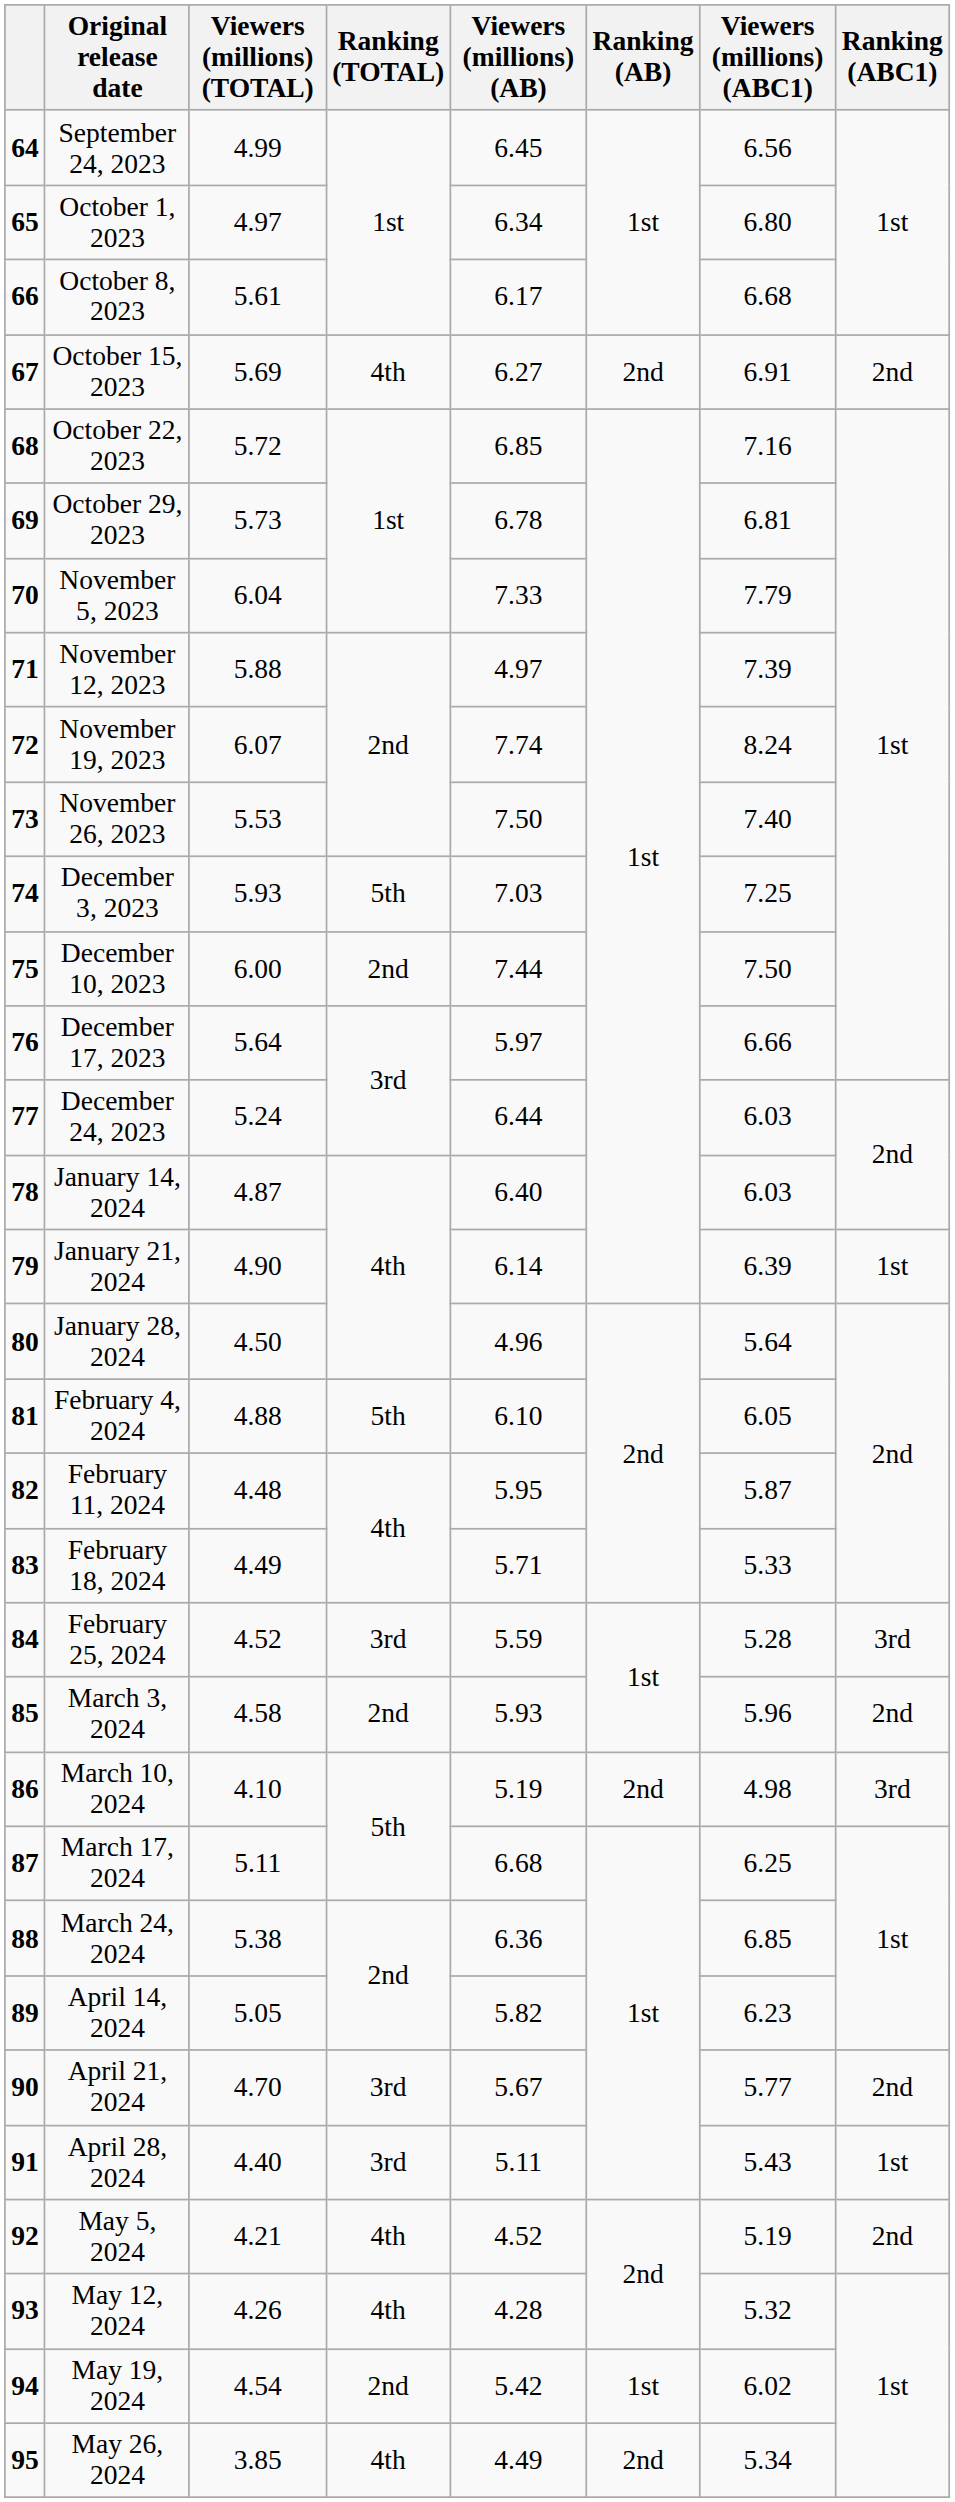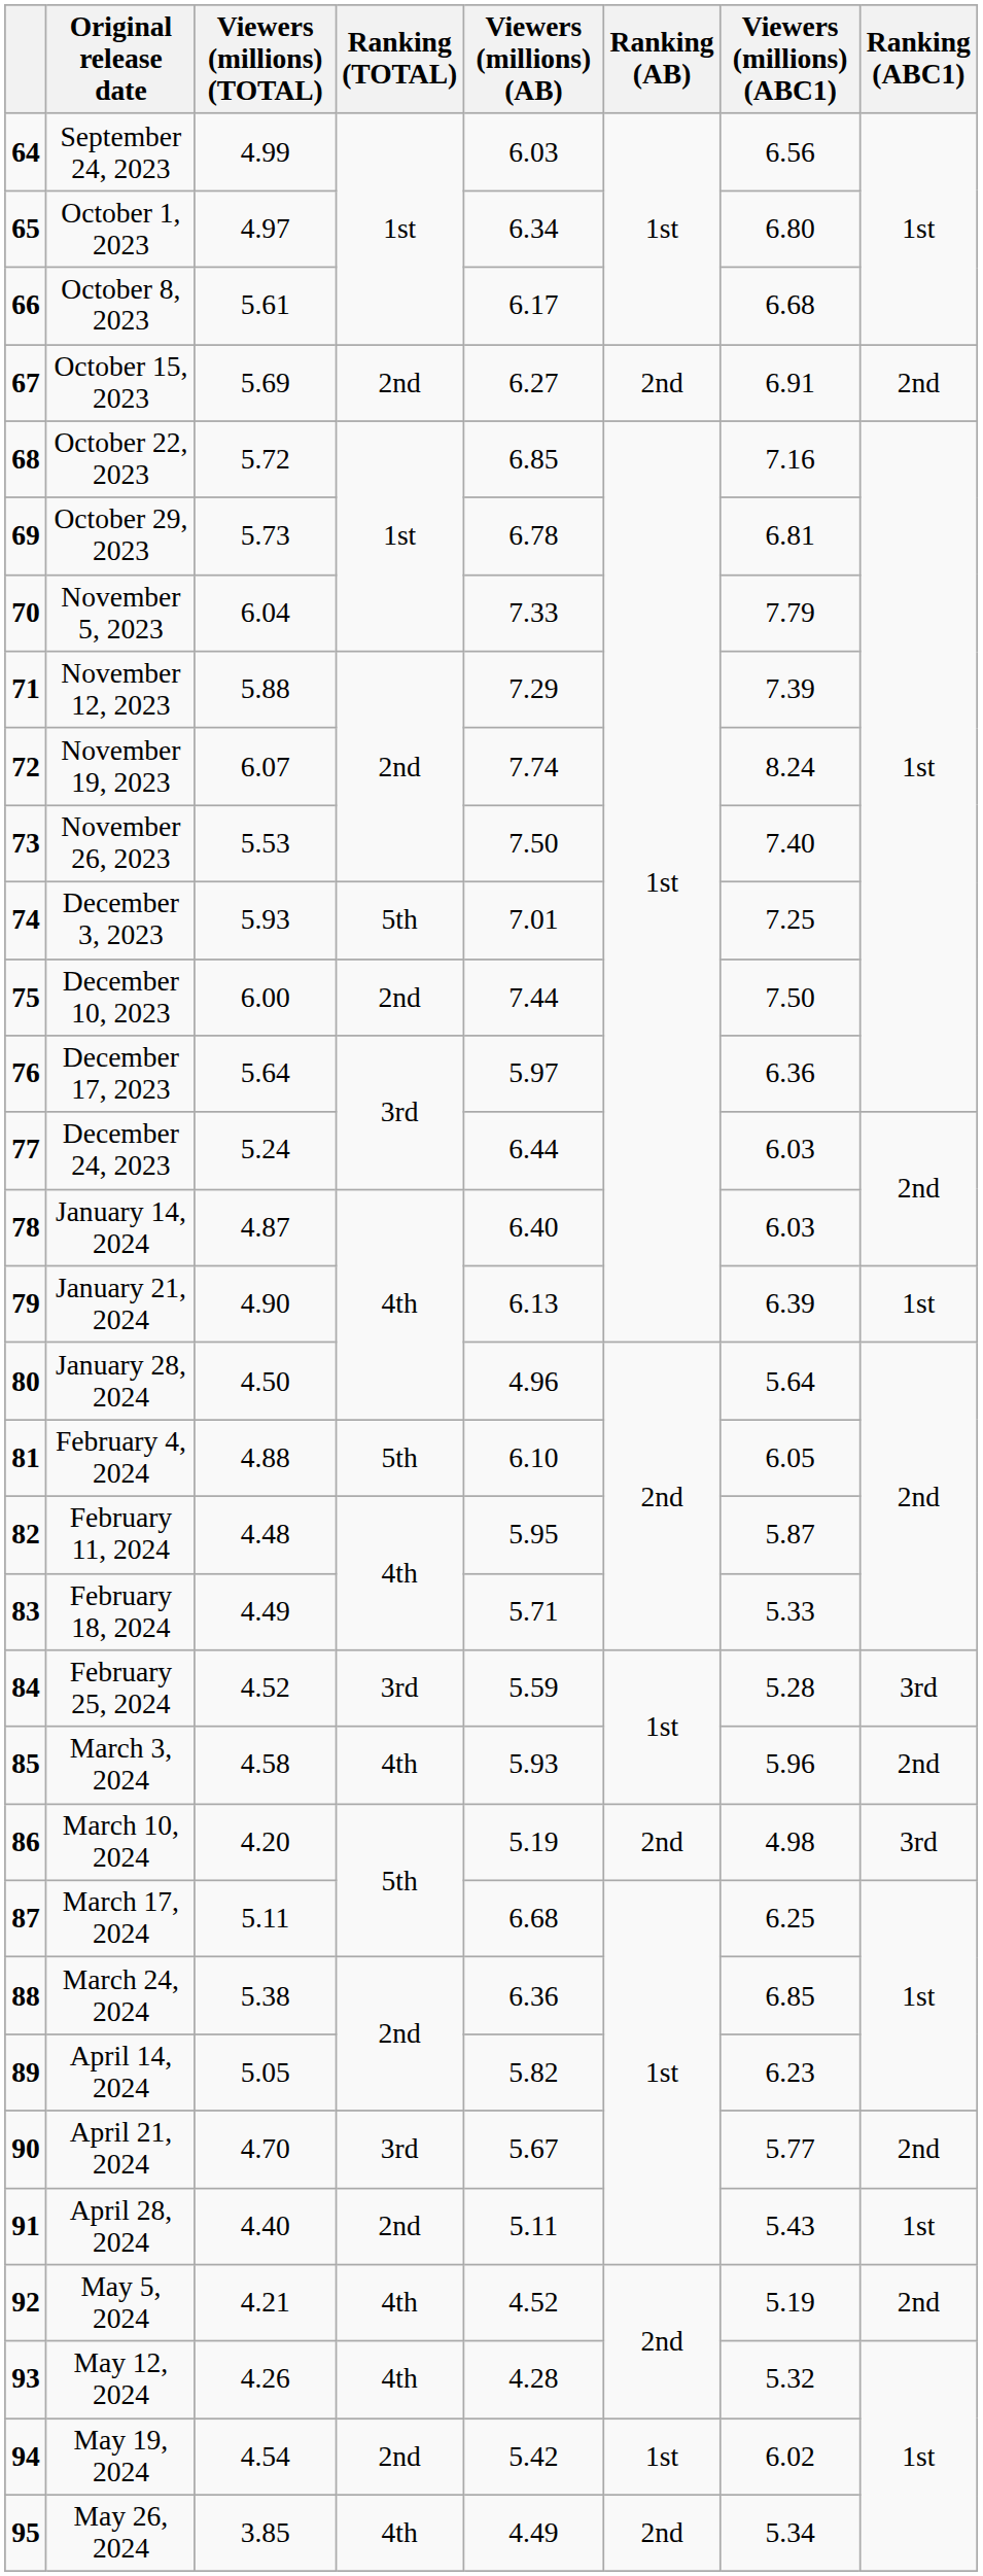 <table class="wikitable" style="margin-left:auto; margin-right:auto; width:550px; text-align:center">
 <tr>
 <th></th>
 <th>Original release date</th>
 <th>Viewers (millions)<br>(TOTAL)</th>
 <th>Ranking<br>(TOTAL)</th>
 <th>Viewers (millions)<br>(AB)</th>
 <th>Ranking<br>(AB)</th>
 <th>Viewers (millions)<br>(ABC1)</th>
 <th>Ranking<br>(ABC1)</th>
 </tr>
 <tr>
 <td><strong>64</strong></td>
 <td>September 24, 2023</td>
 <td>4.99</td>
 <td rowspan="3">1st</td>
-<td>6.45</td>
+<td>6.03</td>
 <td rowspan="3">1st</td>
 <td>6.56</td>
 <td rowspan="3">1st</td>
 </tr>
 <tr>
 <td><strong>65</strong></td>
 <td>October 1, 2023</td>
 <td>4.97</td>
 <td>6.34</td>
 <td>6.80</td>
 </tr>
 <tr>
 <td><strong>66</strong></td>
 <td>October 8, 2023</td>
 <td>5.61</td>
 <td>6.17</td>
 <td>6.68</td>
 </tr>
 <tr>
 <td><strong>67</strong></td>
 <td>October 15, 2023</td>
 <td>5.69</td>
-<td>4th</td>
+<td>2nd</td>
 <td>6.27</td>
 <td>2nd</td>
 <td>6.91</td>
 <td>2nd</td>
 </tr>
 <tr>
 <td><strong>68</strong></td>
 <td>October 22, 2023</td>
 <td>5.72</td>
 <td rowspan="3">1st</td>
 <td>6.85</td>
 <td rowspan="12">1st</td>
 <td>7.16</td>
 <td rowspan="9">1st</td>
 </tr>
 <tr>
 <td><strong>69</strong></td>
 <td>October 29, 2023</td>
 <td>5.73</td>
 <td>6.78</td>
 <td>6.81</td>
 </tr>
 <tr>
 <td><strong>70</strong></td>
 <td>November 5, 2023</td>
 <td>6.04</td>
 <td>7.33</td>
 <td>7.79</td>
 </tr>
 <tr>
 <td><strong>71</strong></td>
 <td>November 12, 2023</td>
 <td>5.88</td>
 <td rowspan="3">2nd</td>
-<td>4.97</td>
+<td>7.29</td>
 <td>7.39</td>
 </tr>
 <tr>
 <td><strong>72</strong></td>
 <td>November 19, 2023</td>
 <td>6.07</td>
 <td>7.74</td>
 <td>8.24</td>
 </tr>
 <tr>
 <td><strong>73</strong></td>
 <td>November 26, 2023</td>
 <td>5.53</td>
 <td>7.50</td>
 <td>7.40</td>
 </tr>
 <tr>
 <td><strong>74</strong></td>
 <td>December 3, 2023</td>
 <td>5.93</td>
 <td>5th</td>
-<td>7.03</td>
+<td>7.01</td>
 <td>7.25</td>
 </tr>
 <tr>
 <td><strong>75</strong></td>
 <td>December 10, 2023</td>
 <td>6.00</td>
 <td>2nd</td>
 <td>7.44</td>
 <td>7.50</td>
 </tr>
 <tr>
 <td><strong>76</strong></td>
 <td>December 17, 2023</td>
 <td>5.64</td>
 <td rowspan="2">3rd</td>
 <td>5.97</td>
-<td>6.66</td>
+<td>6.36</td>
 </tr>
 <tr>
 <td><strong>77</strong></td>
 <td>December 24, 2023</td>
 <td>5.24</td>
 <td>6.44</td>
 <td>6.03</td>
 <td rowspan="2">2nd</td>
 </tr>
 <tr>
 <td><strong>78</strong></td>
 <td>January 14, 2024</td>
 <td>4.87</td>
 <td rowspan="3">4th</td>
 <td>6.40</td>
 <td>6.03</td>
 </tr>
 <tr>
 <td><strong>79</strong></td>
 <td>January 21, 2024</td>
 <td>4.90</td>
-<td>6.14</td>
+<td>6.13</td>
 <td>6.39</td>
 <td>1st</td>
 </tr>
 <tr>
 <td><strong>80</strong></td>
 <td>January 28, 2024</td>
 <td>4.50</td>
 <td>4.96</td>
 <td rowspan="4">2nd</td>
 <td>5.64</td>
 <td rowspan="4">2nd</td>
 </tr>
 <tr>
 <td><strong>81</strong></td>
 <td>February 4, 2024</td>
 <td>4.88</td>
 <td>5th</td>
 <td>6.10</td>
 <td>6.05</td>
 </tr>
 <tr>
 <td><strong>82</strong></td>
 <td>February 11, 2024</td>
 <td>4.48</td>
 <td rowspan="2">4th</td>
 <td>5.95</td>
 <td>5.87</td>
 </tr>
 <tr>
 <td><strong>83</strong></td>
 <td>February 18, 2024</td>
 <td>4.49</td>
 <td>5.71</td>
 <td>5.33</td>
 </tr>
 <tr>
 <td><strong>84</strong></td>
 <td>February 25, 2024</td>
 <td>4.52</td>
 <td>3rd</td>
 <td>5.59</td>
 <td rowspan="2">1st</td>
 <td>5.28</td>
 <td>3rd</td>
 </tr>
 <tr>
 <td><strong>85</strong></td>
 <td>March 3, 2024</td>
 <td>4.58</td>
-<td>2nd</td>
+<td>4th</td>
 <td>5.93</td>
 <td>5.96</td>
 <td>2nd</td>
 </tr>
 <tr>
 <td><strong>86</strong></td>
 <td>March 10, 2024</td>
-<td>4.10</td>
+<td>4.20</td>
 <td rowspan="2">5th</td>
 <td>5.19</td>
 <td>2nd</td>
 <td>4.98</td>
 <td>3rd</td>
 </tr>
 <tr>
 <td><strong>87</strong></td>
 <td>March 17, 2024</td>
 <td>5.11</td>
 <td>6.68</td>
 <td rowspan="5">1st</td>
 <td>6.25</td>
 <td rowspan="3">1st</td>
 </tr>
 <tr>
 <td><strong>88</strong></td>
 <td>March 24, 2024</td>
 <td>5.38</td>
 <td rowspan="2">2nd</td>
 <td>6.36</td>
 <td>6.85</td>
 </tr>
 <tr>
 <td><strong>89</strong></td>
 <td>April 14, 2024</td>
 <td>5.05</td>
 <td>5.82</td>
 <td>6.23</td>
 </tr>
 <tr>
 <td><strong>90</strong></td>
 <td>April 21, 2024</td>
 <td>4.70</td>
 <td>3rd</td>
 <td>5.67</td>
 <td>5.77</td>
 <td>2nd</td>
 </tr>
 <tr>
 <td><strong>91</strong></td>
 <td>April 28, 2024</td>
 <td>4.40</td>
-<td>3rd</td>
+<td>2nd</td>
 <td>5.11</td>
 <td>5.43</td>
 <td>1st</td>
 </tr>
 <tr>
 <td><strong>92</strong></td>
 <td>May 5, 2024</td>
 <td>4.21</td>
 <td>4th</td>
 <td>4.52</td>
 <td rowspan="2">2nd</td>
 <td>5.19</td>
 <td>2nd</td>
 </tr>
 <tr>
 <td><strong>93</strong></td>
 <td>May 12, 2024</td>
 <td>4.26</td>
 <td>4th</td>
 <td>4.28</td>
 <td>5.32</td>
 <td rowspan="3">1st</td>
 </tr>
 <tr>
 <td><strong>94</strong></td>
 <td>May 19, 2024</td>
 <td>4.54</td>
 <td>2nd</td>
 <td>5.42</td>
 <td>1st</td>
 <td>6.02</td>
 </tr>
 <tr>
 <td><strong>95</strong></td>
 <td>May 26, 2024</td>
 <td>3.85</td>
 <td>4th</td>
 <td>4.49</td>
 <td>2nd</td>
 <td>5.34</td>
 </tr>
 </table>
